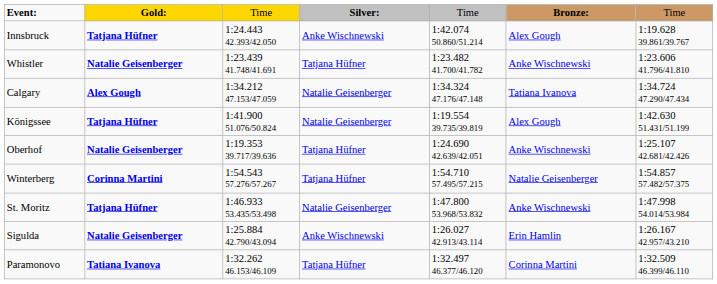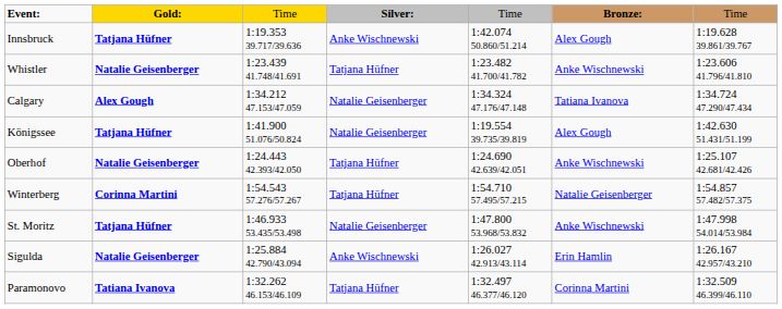 <table class="wikitable" style="width:85%;">
 <tr>
 <td><strong>Event:</strong></td>
 <td !  style="text-align:center; background:gold;"><strong>Gold:</strong></td>
 <td !  style="text-align:center; background:gold;">Time</td>
 <td !  style="text-align:center; background:silver;"><strong>Silver:</strong></td>
 <td !  style="text-align:center; background:silver;">Time</td>
 <td !  style="text-align:center; background:#c96;"><strong>Bronze:</strong></td>
 <td !  style="text-align:center; background:#c96;">Time</td>
 </tr>
 <tr>
 <td>Innsbruck</td>
 <td><strong><a href='#'>Tatjana Hüfner</a></strong><br><small></small></td>
-<td>1:24.443 <br><small>42.393/42.050</small></td>
+<td>1:19.353 <br><small>39.717/39.636</small></td>
 <td><a href='#'>Anke Wischnewski</a><br><small></small></td>
 <td>1:42.074 <br><small>50.860/51.214</small></td>
 <td><a href='#'>Alex Gough</a><br><small></small></td>
 <td>1:19.628 <br><small>39.861/39.767</small></td>
 </tr>
 <tr>
 <td>Whistler</td>
 <td><strong><a href='#'>Natalie Geisenberger</a></strong><br><small></small></td>
 <td>1:23.439 <br><small>41.748/41.691</small></td>
 <td><a href='#'>Tatjana Hüfner</a><br><small></small></td>
 <td>1:23.482  <br><small>41.700/41.782</small></td>
 <td><a href='#'>Anke Wischnewski</a><br><small></small></td>
 <td>1:23.606 <br><small>41.796/41.810</small></td>
 </tr>
 <tr>
 <td>Calgary</td>
 <td><strong><a href='#'>Alex Gough</a></strong><br><small></small></td>
 <td>1:34.212 <br><small>47.153/47.059</small></td>
 <td><a href='#'>Natalie Geisenberger</a> <br><small></small></td>
 <td>1:34.324  <br><small>47.176/47.148</small></td>
 <td><a href='#'>Tatiana Ivanova</a><br><small></small></td>
 <td>1:34.724 <br><small>47.290/47.434</small></td>
 </tr>
 <tr>
 <td>Königssee</td>
 <td><strong><a href='#'>Tatjana Hüfner</a></strong><br><small></small></td>
 <td>1:41.900 <br><small>51.076/50.824</small></td>
 <td><a href='#'>Natalie Geisenberger</a> <br><small></small></td>
 <td>1:19.554  <br><small>39.735/39.819</small></td>
 <td><a href='#'>Alex Gough</a><br><small></small></td>
 <td>1:42.630 <br><small>51.431/51.199</small></td>
 </tr>
 <tr>
 <td>Oberhof</td>
 <td><strong><a href='#'>Natalie Geisenberger</a></strong><br><small></small></td>
-<td>1:19.353 <br><small>39.717/39.636</small></td>
+<td>1:24.443 <br><small>42.393/42.050</small></td>
 <td><a href='#'>Tatjana Hüfner</a><br><small></small></td>
 <td>1:24.690 <br><small>42.639/42.051</small></td>
 <td><a href='#'>Anke Wischnewski</a><br><small></small></td>
 <td>1:25.107 <br><small>42.681/42.426</small></td>
 </tr>
 <tr>
 <td>Winterberg</td>
 <td><strong><a href='#'>Corinna Martini</a></strong><br><small></small></td>
 <td>1:54.543 <br><small>57.276/57.267</small></td>
 <td><a href='#'>Tatjana Hüfner</a><br><small></small></td>
 <td>1:54.710 <br><small>57.495/57.215</small></td>
 <td><a href='#'>Natalie Geisenberger</a><br><small></small></td>
 <td>1:54.857 <br><small>57.482/57.375</small></td>
 </tr>
 <tr>
 <td>St. Moritz</td>
 <td><strong><a href='#'>Tatjana Hüfner</a></strong><br><small></small></td>
 <td>1:46.933 <br><small>53.435/53.498</small></td>
 <td><a href='#'>Natalie Geisenberger</a> <br><small></small></td>
 <td>1:47.800 <br><small>53.968/53.832</small></td>
 <td><a href='#'>Anke Wischnewski</a><br><small></small></td>
 <td>1:47.998<br><small>54.014/53.984</small></td>
 </tr>
 <tr>
 <td>Sigulda</td>
 <td><strong><a href='#'>Natalie Geisenberger</a></strong><br><small></small></td>
 <td>1:25.884 <br><small>42.790/43.094</small></td>
 <td><a href='#'>Anke Wischnewski</a><br><small></small></td>
 <td>1:26.027<br><small>42.913/43.114</small></td>
 <td><a href='#'>Erin Hamlin</a><br><small></small></td>
 <td>1:26.167<br><small>42.957/43.210</small></td>
 </tr>
 <tr>
 <td>Paramonovo</td>
 <td><strong><a href='#'>Tatiana Ivanova</a></strong><br><small></small></td>
 <td>1:32.262 <br><small>46.153/46.109</small></td>
 <td><a href='#'>Tatjana Hüfner</a><br><small></small></td>
 <td>1:32.497 <br><small>46.377/46.120</small></td>
 <td><a href='#'>Corinna Martini</a><br><small></small></td>
 <td>1:32.509 <br><small>46.399/46.110</small></td>
 </tr>
 </table>
